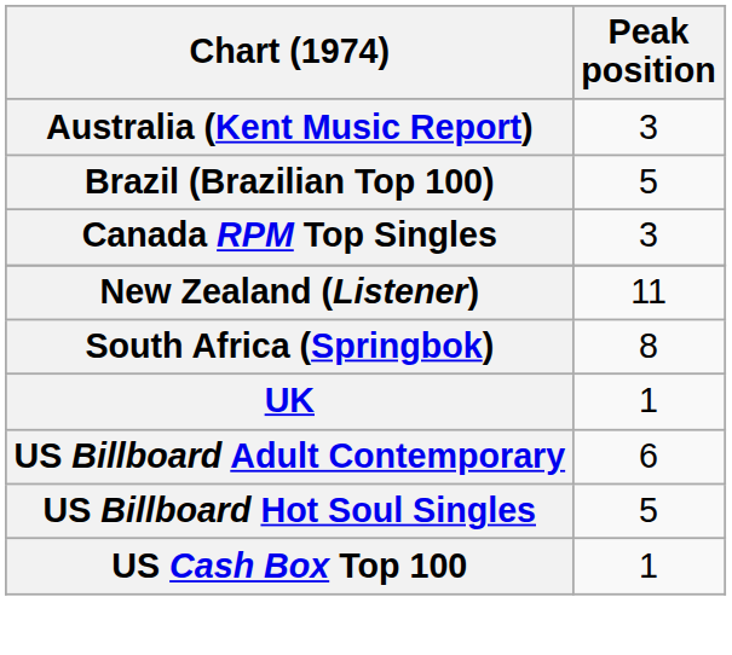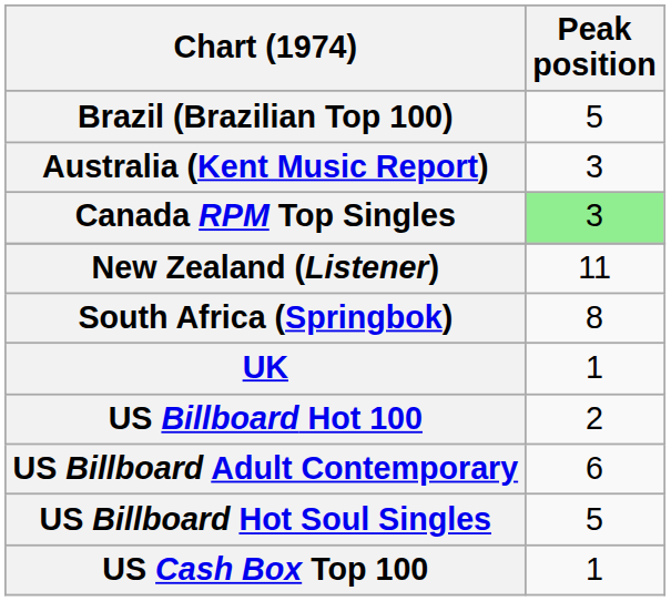 <table class="wikitable sortable plainrowheaders">
 <tr>
 <th scope="col">Chart (1974)</th>
 <th scope="col">Peak<br>position</th>
 </tr>
 <tr>
+<th scope="row">Brazil (Brazilian Top 100)</th>
+<td style="text-align:center;">5</td>
+</tr>
+<tr>
 <th scope="row">Australia (<a href='#'>Kent Music Report</a>)</th>
 <td style="text-align:center;">3</td>
 </tr>
 <tr>
-<th scope="row">Brazil (Brazilian Top 100)</th>
-<td style="text-align:center;">5</td>
-</tr>
-<tr>
 <th scope="row">Canada <em><a href='#'>RPM</a></em> Top Singles</th>
-<td style="text-align:center;">3</td>
+<td style="background: lightgreen; text-align:center;">3</td>
 </tr>
 <tr>
 </tr>
 <tr>
 <th scope="row">New Zealand (<em>Listener</em>)</th>
 <td style="text-align:center;">11</td>
 </tr>
 <tr>
 <th scope="row">South Africa (<a href='#'>Springbok</a>)</th>
 <td align="center">8</td>
 </tr>
 <tr>
 <th scope="row"><a href='#'>UK</a></th>
 <td style="text-align:center;">1</td>
 </tr>
 <tr>
+<th scope="row">US <a href='#'><em>Billboard</em> Hot 100</a></th>
+<td style="text-align:center;">2</td>
+</tr>
+<tr>
 <th scope="row">US <em>Billboard</em> <a href='#'>Adult Contemporary</a></th>
 <td style="text-align:center;">6</td>
 </tr>
 <tr>
 <th scope="row">US <em>Billboard</em> <a href='#'>Hot Soul Singles</a></th>
 <td style="text-align:center;">5</td>
 </tr>
 <tr>
 <th scope="row">US <a href='#'><em>Cash Box</em></a> Top 100</th>
 <td style="text-align:center;">1</td>
 </tr>
 </table>
